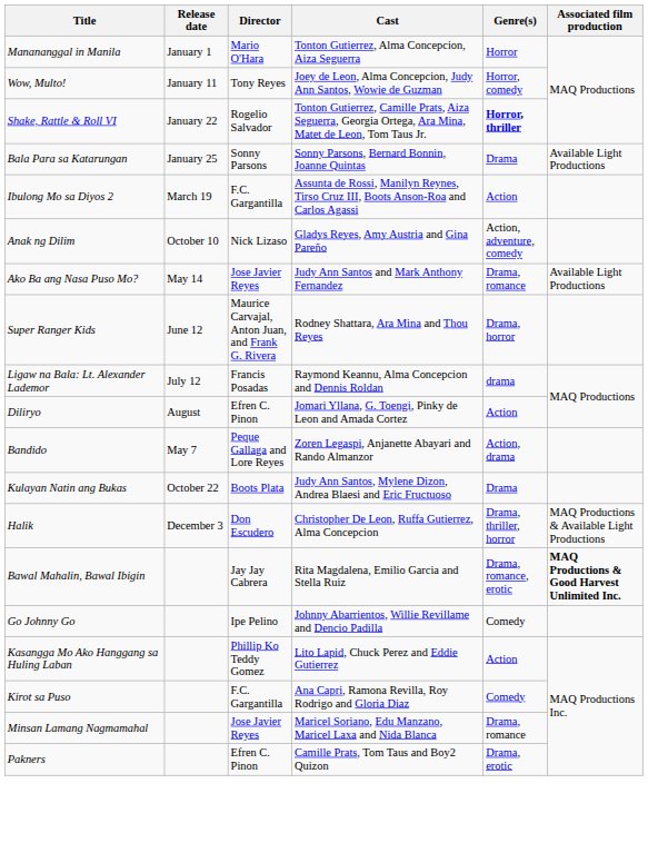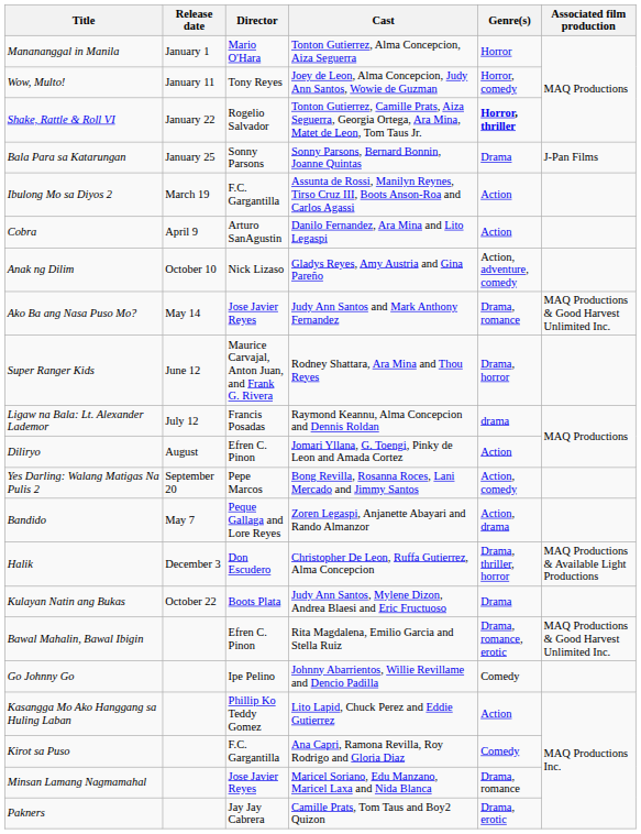 <table class="wikitable" style="width:100%;">
 <tr>
 <th style="width:25%;">Title</th>
 <th style="width:10%;">Release date</th>
 <th style="width:10%;">Director</th>
 <th style="width:30%;">Cast</th>
 <th style="width:10%;">Genre(s)</th>
 <th style="width:15%;">Associated film production</th>
 </tr>
 <tr>
 <td><em>Manananggal in Manila</em></td>
 <td>January 1</td>
 <td><a href='#'>Mario O'Hara</a></td>
 <td><a href='#'>Tonton Gutierrez</a>, Alma Concepcion, <a href='#'>Aiza Seguerra</a></td>
 <td><a href='#'>Horror</a></td>
 <td rowspan="3">MAQ Productions</td>
 </tr>
 <tr>
 <td><em>Wow, Multo!</em></td>
 <td>January 11</td>
 <td>Tony Reyes</td>
 <td><a href='#'>Joey de Leon</a>, Alma Concepcion, <a href='#'>Judy Ann Santos</a>, <a href='#'>Wowie de Guzman</a></td>
 <td><a href='#'>Horror</a>, <a href='#'>comedy</a></td>
 </tr>
 <tr>
 <td><em><a href='#'>Shake, Rattle & Roll VI</a></em></td>
 <td>January 22</td>
 <td>Rogelio Salvador</td>
 <td><a href='#'>Tonton Gutierrez</a>, <a href='#'>Camille Prats</a>, <a href='#'>Aiza Seguerra</a>, Georgia Ortega, <a href='#'>Ara Mina</a>, <a href='#'>Matet de Leon</a>, Tom Taus Jr.</td>
 <td><strong><a href='#'>Horror</a>, <a href='#'>thriller</a></strong></td>
 </tr>
 <tr>
 <td><em>Bala Para sa Katarungan</em></td>
 <td>January 25</td>
 <td>Sonny Parsons</td>
 <td><a href='#'>Sonny Parsons</a>, <a href='#'>Bernard Bonnin</a>, <a href='#'>Joanne Quintas</a></td>
 <td><a href='#'>Drama</a></td>
-<td>Available Light Productions</td>
+<td>J-Pan Films</td>
 </tr>
 <tr>
 <td><em>Ibulong Mo sa Diyos 2</em></td>
 <td>March 19</td>
 <td>F.C. Gargantilla</td>
 <td><a href='#'>Assunta de Rossi</a>, <a href='#'>Manilyn Reynes</a>, <a href='#'>Tirso Cruz III</a>, <a href='#'>Boots Anson-Roa</a> and <a href='#'>Carlos Agassi</a></td>
+<td><a href='#'>Action</a></td>
+<td></td>
+</tr>
+<tr>
+<td><em>Cobra</em></td>
+<td>April 9</td>
+<td>Arturo SanAgustin</td>
+<td><a href='#'>Danilo Fernandez</a>, <a href='#'>Ara Mina</a> and <a href='#'>Lito Legaspi</a></td>
 <td><a href='#'>Action</a></td>
 <td></td>
 </tr>
 <tr>
 <td><em>Anak ng Dilim</em></td>
 <td>October 10</td>
 <td>Nick Lizaso</td>
 <td><a href='#'>Gladys Reyes</a>, <a href='#'>Amy Austria</a> and <a href='#'>Gina Pareño</a></td>
 <td>Action, <a href='#'>adventure</a>, <a href='#'>comedy</a></td>
 <td></td>
 </tr>
 <tr>
 <td><em>Ako Ba ang Nasa Puso Mo?</em></td>
 <td>May 14</td>
 <td><a href='#'>Jose Javier Reyes</a></td>
 <td><a href='#'>Judy Ann Santos</a> and <a href='#'>Mark Anthony Fernandez</a></td>
 <td><a href='#'>Drama</a>, <a href='#'>romance</a></td>
-<td>Available Light Productions</td>
+<td>MAQ Productions & Good Harvest Unlimited Inc.</td>
 </tr>
 <tr>
 <td><em>Super Ranger Kids</em></td>
 <td>June 12</td>
 <td>Maurice Carvajal, Anton Juan, and <a href='#'>Frank G. Rivera</a></td>
 <td>Rodney Shattara, <a href='#'>Ara Mina</a> and <a href='#'>Thou Reyes</a></td>
 <td><a href='#'>Drama</a>, <a href='#'>horror</a></td>
 <td></td>
 </tr>
 <tr>
 <td><em>Ligaw na Bala: Lt. Alexander Lademor</em></td>
 <td>July 12</td>
 <td>Francis Posadas</td>
 <td>Raymond Keannu, Alma Concepcion and <a href='#'>Dennis Roldan</a></td>
 <td><a href='#'>drama</a></td>
 <td rowspan="2">MAQ Productions</td>
 </tr>
 <tr>
 <td><em>Diliryo</em></td>
 <td>August</td>
 <td>Efren C. Pinon</td>
 <td><a href='#'>Jomari Yllana</a>, <a href='#'>G. Toengi</a>, Pinky de Leon and Amada Cortez</td>
 <td><a href='#'>Action</a></td>
 </tr>
 <tr>
+<td><em>Yes Darling: Walang Matigas Na Pulis 2</em></td>
+<td>September 20</td>
+<td>Pepe Marcos</td>
+<td><a href='#'>Bong Revilla</a>, <a href='#'>Rosanna Roces</a>, <a href='#'>Lani Mercado</a> and <a href='#'>Jimmy Santos</a></td>
+<td><a href='#'>Action</a>, <a href='#'>comedy</a></td>
+<td></td>
+</tr>
+<tr>
 <td><em>Bandido</em></td>
 <td>May 7</td>
 <td><a href='#'>Peque Gallaga</a> and Lore Reyes</td>
 <td><a href='#'>Zoren Legaspi</a>, Anjanette Abayari and Rando Almanzor</td>
 <td><a href='#'>Action</a>, <a href='#'>drama</a></td>
-<td></td>
-</tr>
-<tr>
-<td><em>Kulayan Natin ang Bukas</em></td>
-<td>October 22</td>
-<td><a href='#'>Boots Plata</a></td>
-<td><a href='#'>Judy Ann Santos</a>, <a href='#'>Mylene Dizon</a>, Andrea Blaesi and <a href='#'>Eric Fructuoso</a></td>
-<td><a href='#'>Drama</a></td>
 <td></td>
 </tr>
 <tr>
 <td><em>Halik</em></td>
 <td>December 3</td>
 <td><a href='#'>Don Escudero</a></td>
 <td><a href='#'>Christopher De Leon</a>, <a href='#'>Ruffa Gutierrez</a>, Alma Concepcion</td>
 <td><a href='#'>Drama</a>, <a href='#'>thriller</a>, <a href='#'>horror</a></td>
 <td>MAQ Productions & Available Light Productions</td>
 </tr>
 <tr>
+<td><em>Kulayan Natin ang Bukas</em></td>
+<td>October 22</td>
+<td><a href='#'>Boots Plata</a></td>
+<td><a href='#'>Judy Ann Santos</a>, <a href='#'>Mylene Dizon</a>, Andrea Blaesi and <a href='#'>Eric Fructuoso</a></td>
+<td><a href='#'>Drama</a></td>
+<td></td>
+</tr>
+<tr>
 <td><em>Bawal Mahalin, Bawal Ibigin</em></td>
 <td></td>
-<td>Jay Jay Cabrera</td>
+<td>Efren C. Pinon</td>
 <td>Rita Magdalena, Emilio Garcia and Stella Ruiz</td>
 <td><a href='#'>Drama</a>, <a href='#'>romance</a>, <a href='#'>erotic</a></td>
-<td><strong>MAQ Productions & Good Harvest Unlimited Inc.</strong></td>
+<td>MAQ Productions & Good Harvest Unlimited Inc.</td>
 </tr>
 <tr>
 <td><em>Go Johnny Go</em></td>
 <td></td>
 <td>Ipe Pelino</td>
 <td><a href='#'>Johnny Abarrientos</a>, <a href='#'>Willie Revillame</a> and <a href='#'>Dencio Padilla</a></td>
 <td>Comedy</td>
 <td></td>
 </tr>
 <tr>
 <td><em>Kasangga Mo Ako Hanggang sa Huling Laban</em></td>
 <td></td>
 <td><a href='#'>Phillip Ko</a><br> Teddy Gomez</td>
 <td><a href='#'>Lito Lapid</a>, Chuck Perez and <a href='#'>Eddie Gutierrez</a></td>
 <td><a href='#'>Action</a></td>
 <td rowspan="4">MAQ Productions Inc.</td>
 </tr>
 <tr>
 <td><em>Kirot sa Puso</em></td>
 <td></td>
 <td>F.C. Gargantilla</td>
 <td><a href='#'>Ana Capri</a>, Ramona Revilla, Roy Rodrigo and <a href='#'>Gloria Diaz</a></td>
 <td><a href='#'>Comedy</a></td>
 </tr>
 <tr>
 <td><em>Minsan Lamang Nagmamahal</em></td>
 <td></td>
 <td><a href='#'>Jose Javier Reyes</a></td>
 <td><a href='#'>Maricel Soriano</a>, <a href='#'>Edu Manzano</a>, <a href='#'>Maricel Laxa</a> and <a href='#'>Nida Blanca</a></td>
 <td><a href='#'>Drama</a>, romance</td>
 </tr>
 <tr>
 <td><em>Pakners</em></td>
 <td></td>
-<td>Efren C. Pinon</td>
+<td>Jay Jay Cabrera</td>
 <td><a href='#'>Camille Prats</a>, Tom Taus and Boy2 Quizon</td>
 <td><a href='#'>Drama</a>, <a href='#'>erotic</a></td>
 </tr>
 </table>
